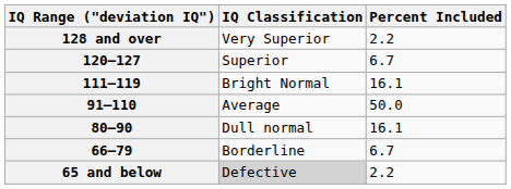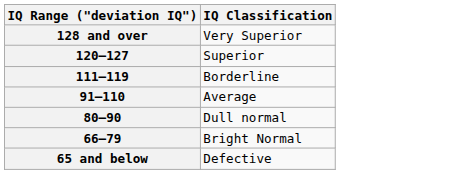 <table class="wikitable">
 <tr>
 <th>IQ Range ("deviation IQ")</th>
 <th>IQ Classification</th>
-<th>Percent Included</th>
 </tr>
 <tr>
 <th>128 and over</th>
 <td>Very Superior</td>
-<td>2.2</td>
 </tr>
 <tr>
 <th>120–127</th>
 <td>Superior</td>
-<td>6.7</td>
 </tr>
 <tr>
 <th>111–119</th>
-<td>Bright Normal</td>
-<td>16.1</td>
+<td>Borderline</td>
 </tr>
 <tr>
 <th>91–110</th>
 <td>Average</td>
-<td>50.0</td>
 </tr>
 <tr>
 <th>80–90</th>
 <td>Dull normal</td>
-<td>16.1</td>
 </tr>
 <tr>
 <th>66–79</th>
-<td>Borderline</td>
-<td>6.7</td>
+<td>Bright Normal</td>
 </tr>
 <tr>
 <th>65 and below</th>
-<td style="background: lightgrey;">Defective</td>
-<td>2.2</td>
+<td>Defective</td>
 </tr>
 </table>
